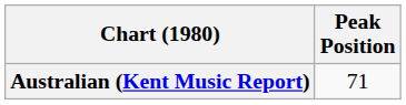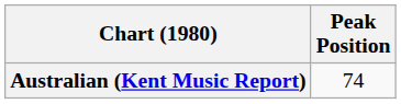 <table class="wikitable sortable plainrowheaders">
 <tr>
 <th scope="col">Chart (1980)</th>
 <th scope="col">Peak<br>Position</th>
 </tr>
 <tr>
 <th scope="row">Australian (<a href='#'>Kent Music Report</a>) </th>
-<td style="text-align:center;">71</td>
+<td style="text-align:center;">74</td>
 </tr>
 </table>
